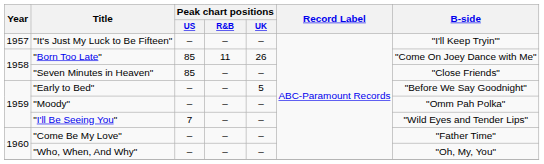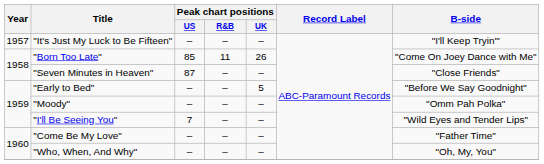 <table class="wikitable" style=text-align:center;>
 <tr>
 <th rowspan="2">Year</th>
 <th rowspan="2">Title</th>
 <th colspan="3">Peak chart positions</th>
 <th rowspan="2"><a href='#'>Record Label</a></th>
 <th rowspan="2"><a href='#'>B-side</a></th>
 </tr>
 <tr style="font-size:smaller;">
 <th align=centre><a href='#'>US</a></th>
 <th align=centre><a href='#'>R&B</a></th>
 <th align=centre><a href='#'>UK</a></th>
 </tr>
 <tr>
 <td rowspan="1">1957</td>
 <td align=left>"It's Just My Luck to Be Fifteen"</td>
 <td>–</td>
 <td>–</td>
 <td>–</td>
 <td rowspan="8"><a href='#'>ABC-Paramount Records</a></td>
 <td>"I'll Keep Tryin'"</td>
 </tr>
 <tr>
 <td rowspan="2">1958</td>
 <td align=left>"<a href='#'>Born Too Late</a>"</td>
 <td>85</td>
 <td>11</td>
 <td>26</td>
 <td>"Come On Joey Dance with Me"</td>
 </tr>
 <tr>
 <td align=left>"Seven Minutes in Heaven"</td>
-<td>85</td>
+<td>87</td>
 <td>–</td>
 <td>–</td>
 <td>"Close Friends"</td>
 </tr>
 <tr>
 <td rowspan="3">1959</td>
 <td align=left>"Early to Bed"</td>
 <td>–</td>
 <td>–</td>
 <td>5</td>
 <td>"Before We Say Goodnight"</td>
 </tr>
 <tr>
 <td align=left>"Moody"</td>
 <td>–</td>
 <td>–</td>
 <td>–</td>
 <td>"Omm Pah Polka"</td>
 </tr>
 <tr>
 <td align=left>"<a href='#'>I'll Be Seeing You</a>"</td>
 <td>7</td>
 <td>–</td>
 <td>–</td>
 <td>"Wild Eyes and Tender Lips"</td>
 </tr>
 <tr>
 <td rowspan="2">1960</td>
 <td align=left>"Come Be My Love"</td>
 <td>–</td>
 <td>–</td>
 <td>–</td>
 <td>"Father Time"</td>
 </tr>
 <tr>
 <td align=left>"Who, When, And Why"</td>
 <td>–</td>
 <td>–</td>
 <td>–</td>
 <td>"Oh, My, You"</td>
 </tr>
 <tr>
 </tr>
 </table>
